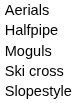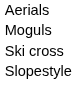 <table>
 <tr valign="top">
 <td>Aerials<br></td>
-<td></td>
-<td></td>
-<td></td>
-</tr>
-<tr valign="top">
-<td>Halfpipe<br></td>
 <td></td>
 <td></td>
 <td></td>
 </tr>
 <tr valign="top">
 <td>Moguls<br></td>
 <td></td>
 <td></td>
 <td></td>
 </tr>
 <tr valign="top">
 <td>Ski cross<br></td>
 <td></td>
 <td></td>
 <td></td>
 </tr>
 <tr valign="top">
 <td>Slopestyle<br></td>
 <td></td>
 <td></td>
 <td></td>
 </tr>
 </table>
